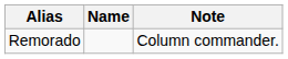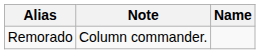 <table class="wikitable">
 <tr>
 <th>Alias</th>
+<th>Note</th>
 <th>Name</th>
-<th>Note</th>
 </tr>
 <tr>
 <td>Remorado</td>
+<td>Column commander.</td>
 <td></td>
-<td>Column commander.</td>
 </tr>
 </table>
